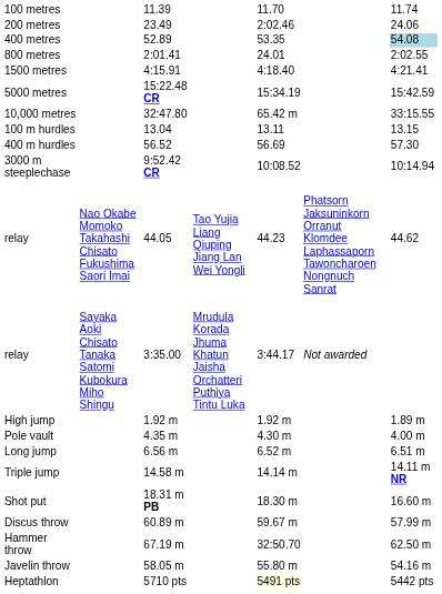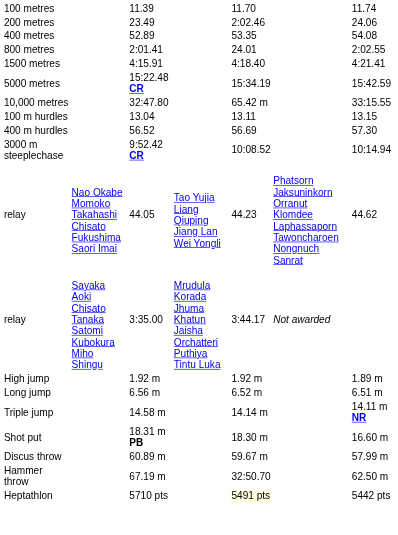 <table>
 <tr>
 <td>100 metres<br></td>
 <td></td>
 <td>11.39</td>
 <td></td>
 <td>11.70</td>
 <td></td>
 <td>11.74</td>
 </tr>
 <tr>
 <td>200 metres<br></td>
 <td></td>
 <td>23.49</td>
 <td></td>
 <td>2:02.46</td>
 <td></td>
 <td>24.06</td>
 </tr>
 <tr>
 <td>400 metres<br></td>
 <td></td>
 <td>52.89</td>
 <td></td>
 <td>53.35</td>
 <td></td>
-<td style="background: lightblue;">54.08</td>
+<td>54.08</td>
 </tr>
 <tr>
 <td>800 metres<br></td>
 <td></td>
 <td>2:01.41</td>
 <td></td>
 <td>24.01</td>
 <td></td>
 <td>2:02.55</td>
 </tr>
 <tr>
 <td>1500 metres<br></td>
 <td></td>
 <td>4:15.91</td>
 <td></td>
 <td>4:18.40</td>
 <td></td>
 <td>4:21.41</td>
 </tr>
 <tr>
 <td>5000 metres<br></td>
 <td></td>
 <td>15:22.48 <strong><a href='#'>CR</a></strong></td>
 <td></td>
 <td>15:34.19</td>
 <td></td>
 <td>15:42.59</td>
 </tr>
 <tr>
 <td>10,000 metres<br></td>
 <td></td>
 <td>32:47.80</td>
 <td></td>
 <td>65.42 m</td>
 <td></td>
 <td>33:15.55</td>
 </tr>
 <tr>
 <td>100 m hurdles<br></td>
 <td></td>
 <td>13.04</td>
 <td></td>
 <td>13.11</td>
 <td></td>
 <td>13.15</td>
 </tr>
 <tr>
 <td>400 m hurdles<br></td>
 <td></td>
 <td>56.52</td>
 <td></td>
 <td>56.69</td>
 <td></td>
 <td>57.30</td>
 </tr>
 <tr>
 <td>3000 m steeplechase<br></td>
 <td></td>
 <td>9:52.42 <strong><a href='#'>CR</a></strong></td>
 <td></td>
 <td>10:08.52</td>
 <td></td>
 <td>10:14.94</td>
 </tr>
 <tr>
 <td> relay<br></td>
 <td><em></em><br><a href='#'>Nao Okabe</a><br><a href='#'>Momoko Takahashi</a><br><a href='#'>Chisato Fukushima</a><br><a href='#'>Saori Imai</a></td>
 <td>44.05</td>
 <td><em></em><br><a href='#'>Tao Yujia</a><br><a href='#'>Liang Qiuping</a><br><a href='#'>Jiang Lan</a><br><a href='#'>Wei Yongli</a></td>
 <td>44.23</td>
 <td><em></em><br><a href='#'>Phatsorn Jaksuninkorn</a><br><a href='#'>Orranut Klomdee</a><br><a href='#'>Laphassaporn Tawoncharoen</a><br><a href='#'>Nongnuch Sanrat</a></td>
 <td>44.62</td>
 </tr>
 <tr>
 <td> relay<br> </td>
 <td><em></em><br><a href='#'>Sayaka Aoki</a><br><a href='#'>Chisato Tanaka</a><br><a href='#'>Satomi Kubokura</a><br><a href='#'>Miho Shingu</a></td>
 <td>3:35.00</td>
 <td><em></em><br><a href='#'>Mrudula Korada</a><br><a href='#'>Jhuma Khatun</a><br><a href='#'>Jaisha Orchatteri Puthiya</a><br><a href='#'>Tintu Luka</a></td>
 <td>3:44.17</td>
 <td><em>Not awarded</em></td>
 </tr>
 <tr>
 <td>High jump<br></td>
 <td></td>
 <td>1.92 m</td>
 <td></td>
 <td>1.92 m</td>
 <td></td>
 <td>1.89 m</td>
 </tr>
 <tr>
-<td>Pole vault<br></td>
-<td></td>
-<td>4.35 m</td>
-<td></td>
-<td>4.30 m</td>
-<td></td>
-<td>4.00 m</td>
-</tr>
-<tr>
 <td>Long jump<br></td>
 <td></td>
 <td>6.56 m</td>
 <td></td>
 <td>6.52 m</td>
 <td></td>
 <td>6.51 m</td>
 </tr>
 <tr>
 <td>Triple jump<br></td>
 <td></td>
 <td>14.58 m</td>
 <td></td>
 <td>14.14 m</td>
 <td></td>
 <td>14.11 m <strong><a href='#'>NR</a></strong></td>
 </tr>
 <tr>
 <td>Shot put<br></td>
 <td></td>
 <td>18.31 m <strong>PB</strong></td>
 <td></td>
 <td>18.30 m</td>
 <td></td>
 <td>16.60 m</td>
 </tr>
 <tr>
 <td>Discus throw<br></td>
 <td></td>
 <td>60.89 m</td>
 <td></td>
 <td>59.67 m</td>
 <td></td>
 <td>57.99 m</td>
 </tr>
 <tr>
 <td>Hammer throw<br></td>
 <td></td>
 <td>67.19 m</td>
 <td></td>
 <td>32:50.70</td>
 <td></td>
 <td>62.50 m</td>
 </tr>
 <tr>
-<td>Javelin throw<br></td>
-<td></td>
-<td>58.05 m</td>
-<td></td>
-<td>55.80 m</td>
-<td></td>
-<td>54.16 m</td>
-</tr>
-<tr>
 <td>Heptathlon<br></td>
 <td></td>
 <td>5710 pts</td>
 <td></td>
 <td style="background: lightyellow;">5491 pts</td>
 <td></td>
 <td>5442 pts</td>
 </tr>
 </table>
